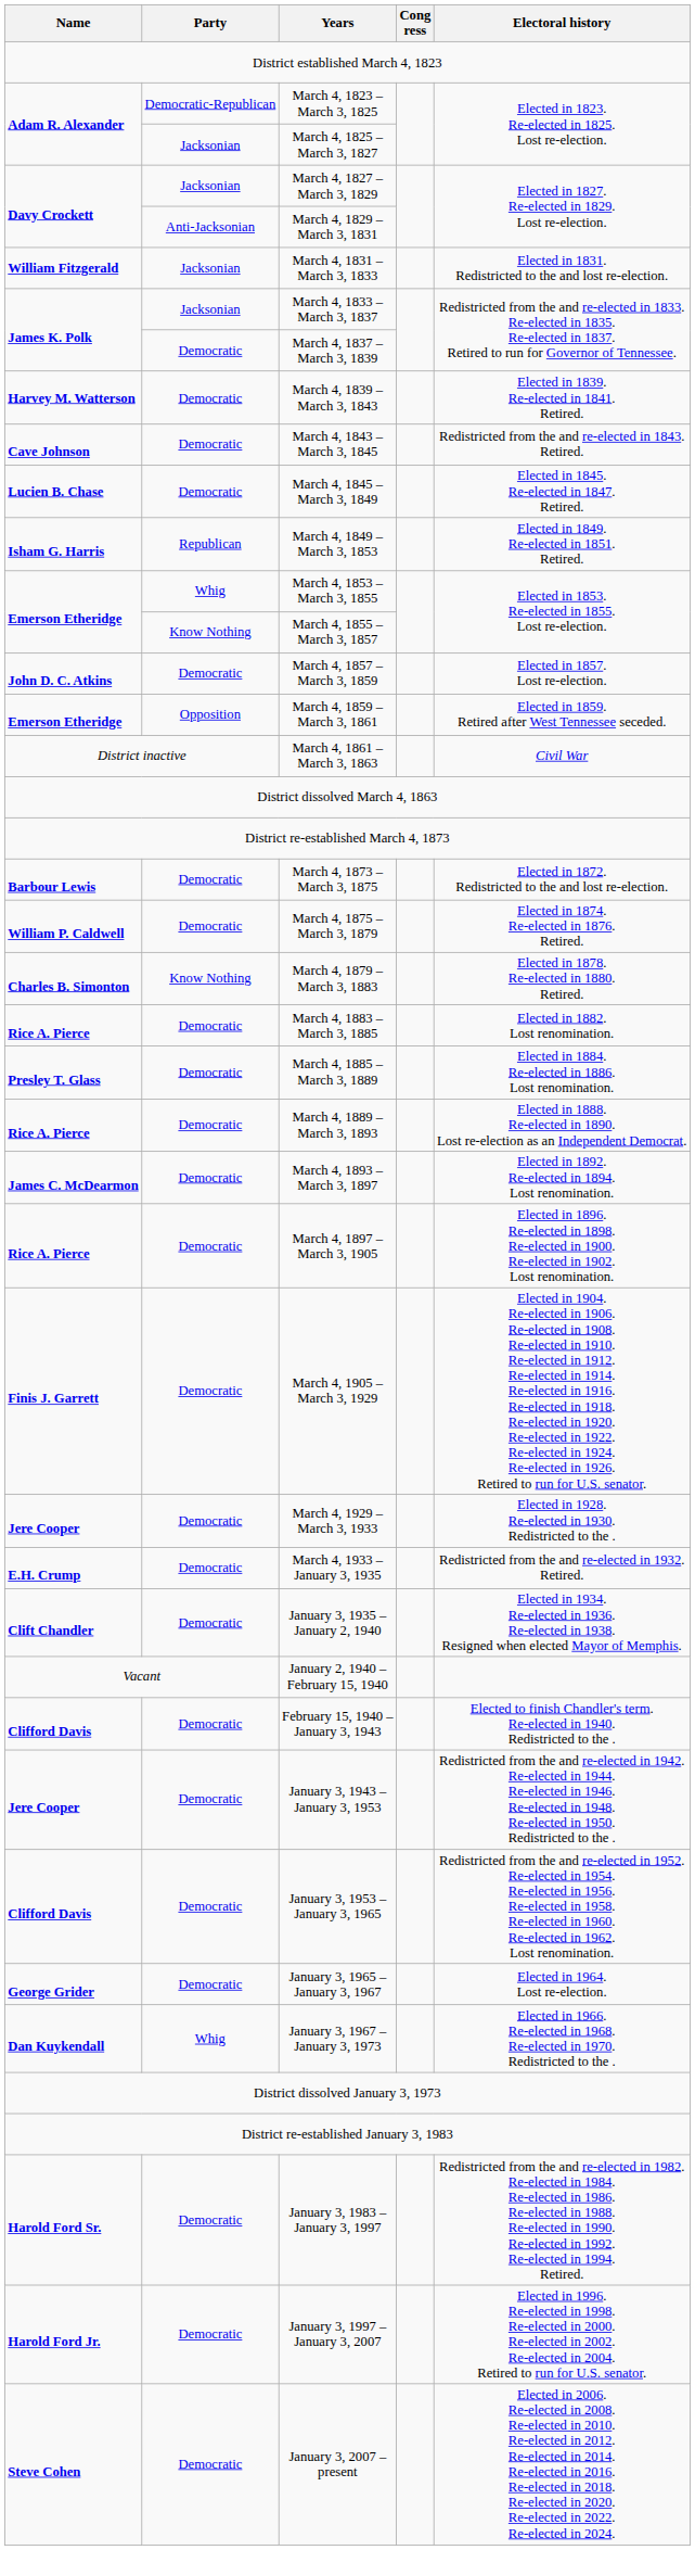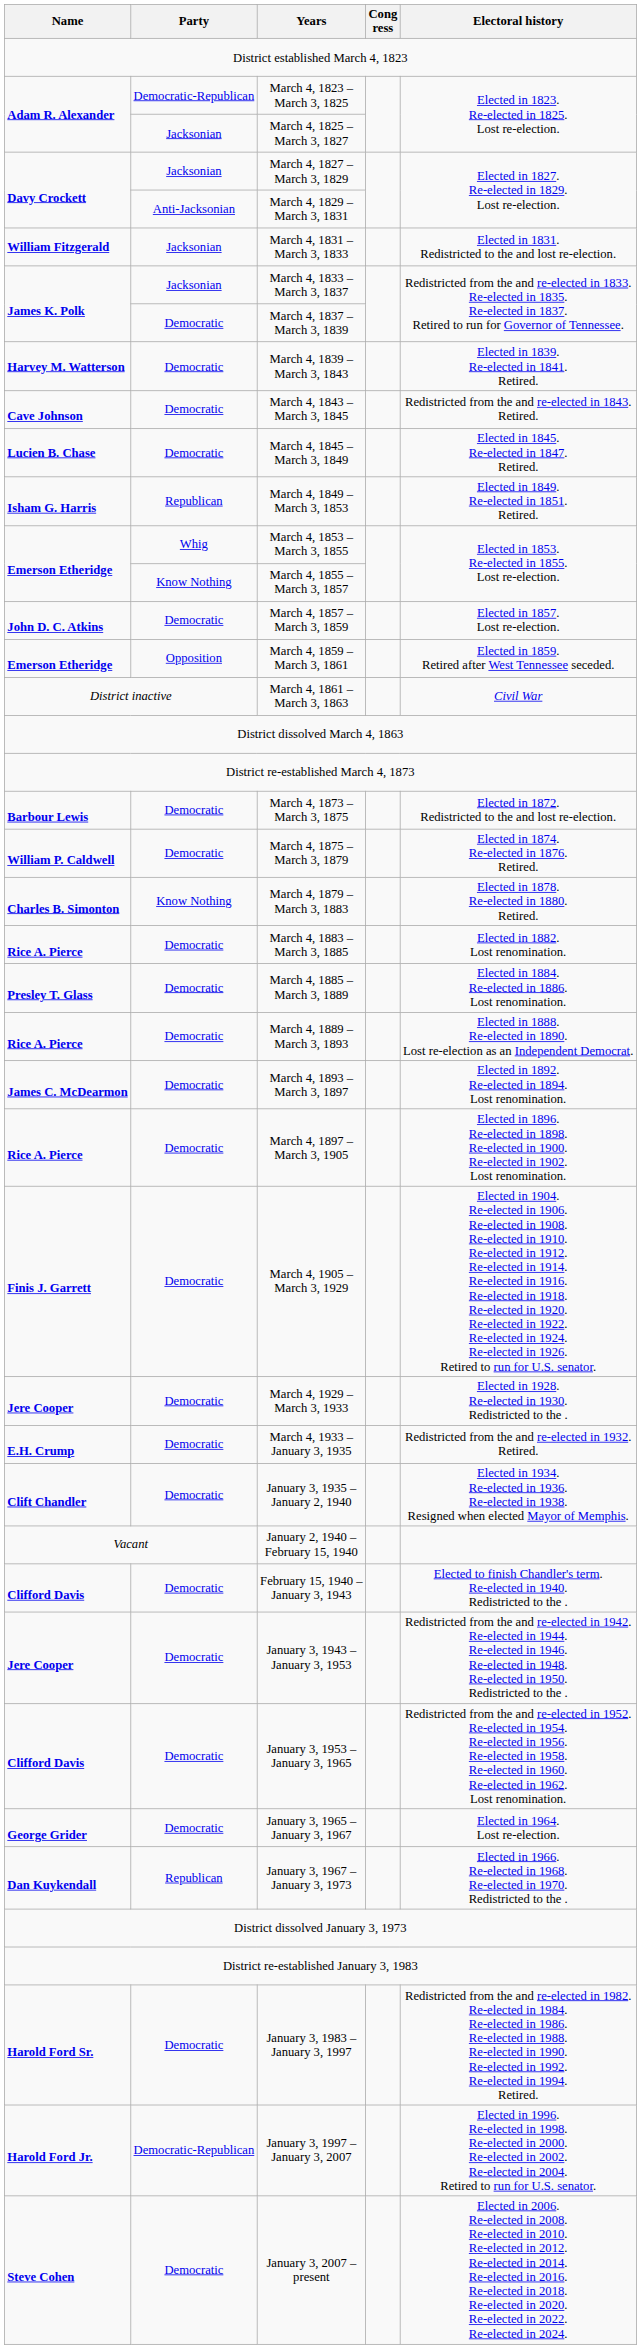 <table class=wikitable style="text-align:center">
 <tr>
 <th>Name</th>
 <th>Party</th>
 <th>Years</th>
 <th>Cong<br>ress</th>
 <th>Electoral history</th>
 </tr>
 <tr style="height:3em">
 <td colspan=5>District established March 4, 1823</td>
 </tr>
 <tr style="height:3em">
 <td align=left rowspan=2><strong><a href='#'>Adam R. Alexander</a></strong><br></td>
 <td><a href='#'>Democratic-Republican</a></td>
 <td nowrap>March 4, 1823 –<br>March 3, 1825</td>
 <td rowspan=2></td>
 <td rowspan=2><a href='#'>Elected in 1823</a>.<br><a href='#'>Re-elected in 1825</a>.<br>Lost re-election.</td>
 </tr>
 <tr style="height:3em">
 <td><a href='#'>Jacksonian</a></td>
 <td nowrap>March 4, 1825 –<br>March 3, 1827</td>
 </tr>
 <tr style="height:3em">
 <td rowspan=2 align=left><br><strong><a href='#'>Davy Crockett</a></strong><br></td>
 <td><a href='#'>Jacksonian</a></td>
 <td nowrap>March 4, 1827 –<br>March 3, 1829</td>
 <td rowspan=2></td>
 <td rowspan=2><a href='#'>Elected in 1827</a>.<br><a href='#'>Re-elected in 1829</a>.<br>Lost re-election.</td>
 </tr>
 <tr style="height:3em">
 <td><a href='#'>Anti-Jacksonian</a></td>
 <td nowrap>March 4, 1829 –<br>March 3, 1831</td>
 </tr>
 <tr style="height:3em">
 <td align=left><strong><a href='#'>William Fitzgerald</a></strong><br></td>
 <td><a href='#'>Jacksonian</a></td>
 <td nowrap>March 4, 1831 –<br>March 3, 1833</td>
 <td></td>
 <td><a href='#'>Elected in 1831</a>.<br>Redistricted to the  and lost re-election.</td>
 </tr>
 <tr style="height:3em">
 <td rowspan=2 align=left><br><strong><a href='#'>James K. Polk</a></strong><br></td>
 <td><a href='#'>Jacksonian</a></td>
 <td nowrap>March 4, 1833 –<br>March 3, 1837</td>
 <td rowspan=2></td>
 <td rowspan=2>Redistricted from the  and <a href='#'>re-elected in 1833</a>.<br><a href='#'>Re-elected in 1835</a>.<br><a href='#'>Re-elected in 1837</a>.<br>Retired to run for <a href='#'>Governor of Tennessee</a>.</td>
 </tr>
 <tr style="height:3em">
 <td><a href='#'>Democratic</a></td>
 <td nowrap>March 4, 1837 –<br>March 3, 1839</td>
 </tr>
 <tr style="height:3em">
 <td align=left><strong><a href='#'>Harvey M. Watterson</a></strong><br></td>
 <td><a href='#'>Democratic</a></td>
 <td nowrap>March 4, 1839 –<br>March 3, 1843</td>
 <td></td>
 <td><a href='#'>Elected in 1839</a>.<br><a href='#'>Re-elected in 1841</a>.<br>Retired.</td>
 </tr>
 <tr style="height:3em">
 <td align=left><br><strong><a href='#'>Cave Johnson</a></strong><br></td>
 <td><a href='#'>Democratic</a></td>
 <td nowrap>March 4, 1843 –<br>March 3, 1845</td>
 <td></td>
 <td>Redistricted from the  and <a href='#'>re-elected in 1843</a>.<br>Retired.</td>
 </tr>
 <tr style="height:3em">
 <td align=left><strong><a href='#'>Lucien B. Chase</a></strong><br></td>
 <td><a href='#'>Democratic</a></td>
 <td nowrap>March 4, 1845 –<br>March 3, 1849</td>
 <td></td>
 <td><a href='#'>Elected in 1845</a>.<br><a href='#'>Re-elected in 1847</a>.<br>Retired.</td>
 </tr>
 <tr style="height:3em">
 <td align=left><br><strong><a href='#'>Isham G. Harris</a></strong><br></td>
 <td><a href='#'>Republican</a></td>
 <td nowrap>March 4, 1849 –<br>March 3, 1853</td>
 <td></td>
 <td><a href='#'>Elected in 1849</a>.<br><a href='#'>Re-elected in 1851</a>.<br>Retired.</td>
 </tr>
 <tr style="height:3em">
 <td rowspan=2 align=left><br><strong><a href='#'>Emerson Etheridge</a></strong><br></td>
 <td><a href='#'>Whig</a></td>
 <td nowrap>March 4, 1853 –<br>March 3, 1855</td>
 <td rowspan=2></td>
 <td rowspan=2><a href='#'>Elected in 1853</a>.<br><a href='#'>Re-elected in 1855</a>.<br>Lost re-election.</td>
 </tr>
 <tr style="height:3em">
 <td><a href='#'>Know Nothing</a></td>
 <td nowrap>March 4, 1855 –<br>March 3, 1857</td>
 </tr>
 <tr style="height:3em">
 <td align=left><br><strong><a href='#'>John D. C. Atkins</a></strong><br></td>
 <td><a href='#'>Democratic</a></td>
 <td nowrap>March 4, 1857 –<br>March 3, 1859</td>
 <td></td>
 <td><a href='#'>Elected in 1857</a>.<br>Lost re-election.</td>
 </tr>
 <tr style="height:3em">
 <td align=left><br><strong><a href='#'>Emerson Etheridge</a></strong><br></td>
 <td><a href='#'>Opposition</a></td>
 <td nowrap>March 4, 1859 –<br>March 3, 1861</td>
 <td></td>
 <td><a href='#'>Elected in 1859</a>.<br>Retired after <a href='#'>West Tennessee</a> seceded.</td>
 </tr>
 <tr style="height:3em">
 <td colspan=2><em>District inactive</em></td>
 <td nowrap>March 4, 1861 –<br>March 3, 1863</td>
 <td></td>
 <td><em><a href='#'>Civil War</a></em></td>
 </tr>
 <tr style="height:3em">
 <td colspan=5>District dissolved March 4, 1863</td>
 </tr>
 <tr style="height:3em">
 <td colspan=5>District re-established March 4, 1873</td>
 </tr>
 <tr style="height:3em">
 <td align=left><br><strong><a href='#'>Barbour Lewis</a></strong><br></td>
 <td><a href='#'>Democratic</a></td>
 <td nowrap>March 4, 1873 –<br>March 3, 1875</td>
 <td></td>
 <td><a href='#'>Elected in 1872</a>.<br>Redistricted to the  and lost re-election.</td>
 </tr>
 <tr style="height:3em">
 <td align=left><br><strong><a href='#'>William P. Caldwell</a></strong><br></td>
 <td><a href='#'>Democratic</a></td>
 <td nowrap>March 4, 1875 –<br>March 3, 1879</td>
 <td></td>
 <td><a href='#'>Elected in 1874</a>.<br><a href='#'>Re-elected in 1876</a>.<br>Retired.</td>
 </tr>
 <tr style="height:3em">
 <td align=left><br><strong><a href='#'>Charles B. Simonton</a></strong><br></td>
 <td><a href='#'>Know Nothing</a></td>
 <td nowrap>March 4, 1879 –<br>March 3, 1883</td>
 <td></td>
 <td><a href='#'>Elected in 1878</a>.<br><a href='#'>Re-elected in 1880</a>.<br>Retired.</td>
 </tr>
 <tr style="height:3em">
 <td align=left><br><strong><a href='#'>Rice A. Pierce</a></strong><br></td>
 <td><a href='#'>Democratic</a></td>
 <td nowrap>March 4, 1883 –<br>March 3, 1885</td>
 <td></td>
 <td><a href='#'>Elected in 1882</a>.<br>Lost renomination.</td>
 </tr>
 <tr style="height:3em">
 <td align=left><br><strong><a href='#'>Presley T. Glass</a></strong><br></td>
 <td><a href='#'>Democratic</a></td>
 <td nowrap>March 4, 1885 –<br>March 3, 1889</td>
 <td></td>
 <td><a href='#'>Elected in 1884</a>.<br><a href='#'>Re-elected in 1886</a>.<br>Lost renomination.</td>
 </tr>
 <tr style="height:3em">
 <td align=left><br><strong><a href='#'>Rice A. Pierce</a></strong><br></td>
 <td><a href='#'>Democratic</a></td>
 <td nowrap>March 4, 1889 –<br>March 3, 1893</td>
 <td></td>
 <td><a href='#'>Elected in 1888</a>.<br><a href='#'>Re-elected in 1890</a>.<br>Lost re-election as an <a href='#'>Independent Democrat</a>.</td>
 </tr>
 <tr style="height:3em">
 <td align=left><br><strong><a href='#'>James C. McDearmon</a></strong><br></td>
 <td><a href='#'>Democratic</a></td>
 <td nowrap>March 4, 1893 –<br>March 3, 1897</td>
 <td></td>
 <td><a href='#'>Elected in 1892</a>.<br><a href='#'>Re-elected in 1894</a>.<br>Lost renomination.</td>
 </tr>
 <tr style="height:3em">
 <td align=left><br><strong><a href='#'>Rice A. Pierce</a></strong><br></td>
 <td><a href='#'>Democratic</a></td>
 <td nowrap>March 4, 1897 –<br>March 3, 1905</td>
 <td></td>
 <td><a href='#'>Elected in 1896</a>.<br><a href='#'>Re-elected in 1898</a>.<br><a href='#'>Re-elected in 1900</a>.<br><a href='#'>Re-elected in 1902</a>.<br>Lost renomination.</td>
 </tr>
 <tr style="height:3em">
 <td align=left><br><strong><a href='#'>Finis J. Garrett</a></strong><br></td>
 <td><a href='#'>Democratic</a></td>
 <td nowrap>March 4, 1905 –<br>March 3, 1929</td>
 <td></td>
 <td><a href='#'>Elected in 1904</a>.<br><a href='#'>Re-elected in 1906</a>.<br><a href='#'>Re-elected in 1908</a>.<br><a href='#'>Re-elected in 1910</a>.<br><a href='#'>Re-elected in 1912</a>.<br><a href='#'>Re-elected in 1914</a>.<br><a href='#'>Re-elected in 1916</a>.<br><a href='#'>Re-elected in 1918</a>.<br><a href='#'>Re-elected in 1920</a>.<br><a href='#'>Re-elected in 1922</a>.<br><a href='#'>Re-elected in 1924</a>.<br><a href='#'>Re-elected in 1926</a>.<br>Retired to <a href='#'>run for U.S. senator</a>.</td>
 </tr>
 <tr style="height:3em">
 <td align=left><br><strong><a href='#'>Jere Cooper</a></strong><br></td>
 <td><a href='#'>Democratic</a></td>
 <td nowrap>March 4, 1929 –<br>March 3, 1933</td>
 <td></td>
 <td><a href='#'>Elected in 1928</a>.<br><a href='#'>Re-elected in 1930</a>.<br>Redistricted to the .</td>
 </tr>
 <tr style="height:3em">
 <td align=left><br><strong><a href='#'>E.H. Crump</a></strong><br></td>
 <td><a href='#'>Democratic</a></td>
 <td nowrap>March 4, 1933 –<br>January 3, 1935</td>
 <td></td>
 <td>Redistricted from the  and <a href='#'>re-elected in 1932</a>.<br>Retired.</td>
 </tr>
 <tr style="height:3em">
 <td align=left><br><strong><a href='#'>Clift Chandler</a></strong><br></td>
 <td><a href='#'>Democratic</a></td>
 <td nowrap>January 3, 1935 –<br>January 2, 1940</td>
 <td></td>
 <td><a href='#'>Elected in 1934</a>.<br><a href='#'>Re-elected in 1936</a>.<br><a href='#'>Re-elected in 1938</a>.<br>Resigned when elected <a href='#'>Mayor of Memphis</a>.</td>
 </tr>
 <tr style="height:3em">
 <td colspan=2><em>Vacant</em></td>
 <td nowrap>January 2, 1940 –<br>February 15, 1940</td>
 <td></td>
 <td></td>
 </tr>
 <tr style="height:3em">
 <td align=left><br><strong><a href='#'>Clifford Davis</a></strong><br></td>
 <td><a href='#'>Democratic</a></td>
 <td nowrap>February 15, 1940 –<br>January 3, 1943</td>
 <td></td>
 <td><a href='#'>Elected to finish Chandler's term</a>.<br><a href='#'>Re-elected in 1940</a>.<br>Redistricted to the .</td>
 </tr>
 <tr style="height:3em">
 <td align=left><br><strong><a href='#'>Jere Cooper</a></strong><br></td>
 <td><a href='#'>Democratic</a></td>
 <td nowrap>January 3, 1943 –<br>January 3, 1953</td>
 <td></td>
 <td>Redistricted from the  and <a href='#'>re-elected in 1942</a>.<br><a href='#'>Re-elected in 1944</a>.<br><a href='#'>Re-elected in 1946</a>.<br><a href='#'>Re-elected in 1948</a>.<br><a href='#'>Re-elected in 1950</a>.<br>Redistricted to the .</td>
 </tr>
 <tr style="height:3em">
 <td align=left><br><strong><a href='#'>Clifford Davis</a></strong><br></td>
 <td><a href='#'>Democratic</a></td>
 <td nowrap>January 3, 1953 –<br>January 3, 1965</td>
 <td></td>
 <td>Redistricted from the  and <a href='#'>re-elected in 1952</a>.<br><a href='#'>Re-elected in 1954</a>.<br><a href='#'>Re-elected in 1956</a>.<br><a href='#'>Re-elected in 1958</a>.<br><a href='#'>Re-elected in 1960</a>.<br><a href='#'>Re-elected in 1962</a>.<br>Lost renomination.</td>
 </tr>
 <tr style="height:3em">
 <td align=left><br><strong><a href='#'>George Grider</a></strong><br></td>
 <td><a href='#'>Democratic</a></td>
 <td nowrap>January 3, 1965 –<br>January 3, 1967</td>
 <td></td>
 <td><a href='#'>Elected in 1964</a>.<br>Lost re-election.</td>
 </tr>
 <tr style="height:3em">
 <td align=left><br><strong><a href='#'>Dan Kuykendall</a></strong><br></td>
-<td><a href='#'>Whig</a></td>
+<td><a href='#'>Republican</a></td>
 <td nowrap>January 3, 1967 –<br>January 3, 1973</td>
 <td></td>
 <td><a href='#'>Elected in 1966</a>.<br><a href='#'>Re-elected in 1968</a>.<br><a href='#'>Re-elected in 1970</a>.<br>Redistricted to the .</td>
 </tr>
 <tr style="height:3em">
 <td colspan=5>District dissolved January 3, 1973</td>
 </tr>
 <tr style="height:3em">
 <td colspan=5>District re-established January 3, 1983</td>
 </tr>
 <tr style="height:3em">
 <td align=left><br><strong><a href='#'>Harold Ford Sr.</a></strong><br></td>
 <td><a href='#'>Democratic</a></td>
 <td nowrap>January 3, 1983 –<br>January 3, 1997</td>
 <td></td>
 <td>Redistricted from the  and <a href='#'>re-elected in 1982</a>.<br><a href='#'>Re-elected in 1984</a>.<br><a href='#'>Re-elected in 1986</a>.<br><a href='#'>Re-elected in 1988</a>.<br><a href='#'>Re-elected in 1990</a>.<br><a href='#'>Re-elected in 1992</a>.<br><a href='#'>Re-elected in 1994</a>.<br>Retired.</td>
 </tr>
 <tr style="height:3em">
 <td align=left><br><strong><a href='#'>Harold Ford Jr.</a></strong><br></td>
-<td><a href='#'>Democratic</a></td>
+<td><a href='#'>Democratic-Republican</a></td>
 <td nowrap>January 3, 1997 –<br>January 3, 2007</td>
 <td></td>
 <td><a href='#'>Elected in 1996</a>.<br><a href='#'>Re-elected in 1998</a>.<br><a href='#'>Re-elected in 2000</a>.<br><a href='#'>Re-elected in 2002</a>.<br><a href='#'>Re-elected in 2004</a>.<br>Retired to <a href='#'>run for U.S. senator</a>.</td>
 </tr>
 <tr style="height:3em">
 <td align=left><br><strong><a href='#'>Steve Cohen</a></strong><br></td>
 <td><a href='#'>Democratic</a></td>
 <td nowrap>January 3, 2007 –<br>present</td>
 <td></td>
 <td><a href='#'>Elected in 2006</a>.<br><a href='#'>Re-elected in 2008</a>.<br><a href='#'>Re-elected in 2010</a>.<br><a href='#'>Re-elected in 2012</a>.<br><a href='#'>Re-elected in 2014</a>.<br><a href='#'>Re-elected in 2016</a>.<br><a href='#'>Re-elected in 2018</a>.<br><a href='#'>Re-elected in 2020</a>.<br><a href='#'>Re-elected in 2022</a>.<br><a href='#'>Re-elected in 2024</a>.</td>
 </tr>
 </table>
